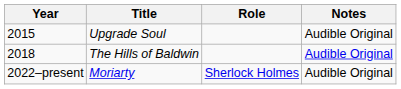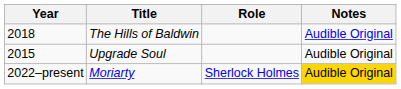 <table class="wikitable sortable">
 <tr>
 <th>Year</th>
 <th>Title</th>
 <th>Role</th>
 <th>Notes</th>
 </tr>
 <tr>
+<td>2018</td>
+<td><em>The Hills of Baldwin</em></td>
+<td></td>
+<td><a href='#'>Audible Original</a></td>
+</tr>
+<tr>
 <td>2015</td>
 <td><em>Upgrade Soul</em></td>
 <td></td>
 <td>Audible Original</td>
 </tr>
 <tr>
-<td>2018</td>
-<td><em>The Hills of Baldwin</em></td>
-<td></td>
-<td><a href='#'>Audible Original</a></td>
-</tr>
-<tr>
 <td>2022–present</td>
 <td><em><a href='#'>Moriarty</a></em></td>
 <td><a href='#'>Sherlock Holmes</a></td>
-<td>Audible Original</td>
+<td style="background: gold;">Audible Original</td>
 </tr>
 </table>
